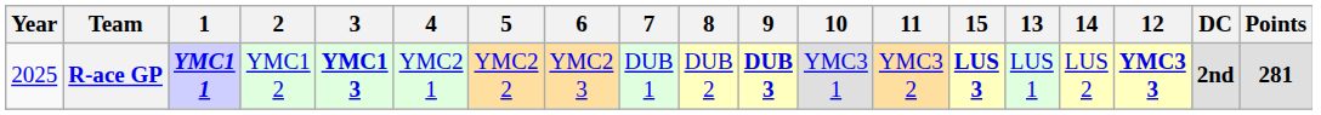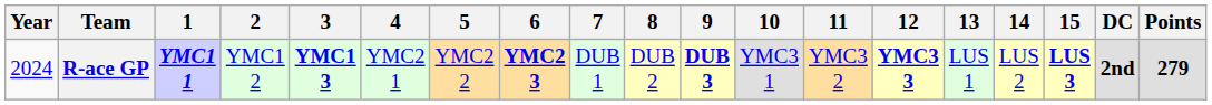 <table class="wikitable" style="text-align:center; font-size:85%">
 <tr>
 <th>Year</th>
 <th>Team</th>
 <th>1</th>
 <th>2</th>
 <th>3</th>
 <th>4</th>
 <th>5</th>
 <th>6</th>
 <th>7</th>
 <th>8</th>
 <th>9</th>
 <th>10</th>
 <th>11</th>
-<th>15</th>
+<th>12</th>
 <th>13</th>
 <th>14</th>
-<th>12</th>
+<th>15</th>
 <th>DC</th>
 <th>Points</th>
 </tr>
 <tr>
-<td><a href='#'>2025</a></td>
+<td><a href='#'>2024</a></td>
 <th nowrap><a href='#'>R-ace GP</a></th>
 <td style="background:#CFCFFF;"><strong><em><a href='#'>YMC1<br>1</a></em><br></strong></td>
 <td style="background:#DFFFDF;"><a href='#'>YMC1<br>2</a><br></td>
 <td style="background:#DFFFDF;"><strong><a href='#'>YMC1<br>3</a></strong><br></td>
 <td style="background:#DFFFDF;"><a href='#'>YMC2<br>1</a><br></td>
 <td style="background:#FFDF9F;"><a href='#'>YMC2<br>2</a><br></td>
-<td style="background:#FFDF9F;"><a href='#'>YMC2<br>3</a><br></td>
+<td style="background:#FFDF9F;"><strong><a href='#'>YMC2<br>3</a><br></strong></td>
 <td style="background:#DFFFDF;"><a href='#'>DUB<br>1</a><br></td>
 <td style="background:#FFFFBF;"><a href='#'>DUB<br>2</a><br></td>
 <td style="background:#FFFFBF;"><strong><a href='#'>DUB<br>3</a></strong><br></td>
 <td style="background:#DFDFDF;"><a href='#'>YMC3<br>1</a><br></td>
 <td style="background:#FFDF9F;"><a href='#'>YMC3<br>2</a><br></td>
-<td style="background:#FFFFBF;"><strong><a href='#'>LUS<br>3</a></strong><br></td>
+<td style="background:#FFFFBF;"><strong><a href='#'>YMC3<br>3</a></strong><br></td>
 <td style="background:#DFFFDF;"><a href='#'>LUS<br>1</a><br></td>
 <td style="background:#FFFFBF;"><a href='#'>LUS<br>2</a><br></td>
-<td style="background:#FFFFBF;"><strong><a href='#'>YMC3<br>3</a></strong><br></td>
+<td style="background:#FFFFBF;"><strong><a href='#'>LUS<br>3</a></strong><br></td>
 <th style="background:#DFDFDF;">2nd</th>
-<th style="background:#DFDFDF;">281</th>
+<th style="background:#DFDFDF;">279</th>
 </tr>
 </table>
